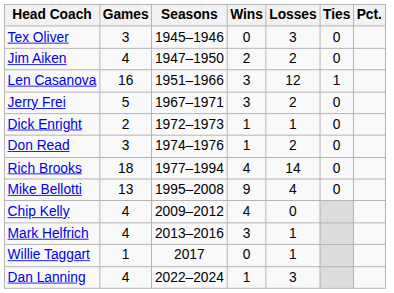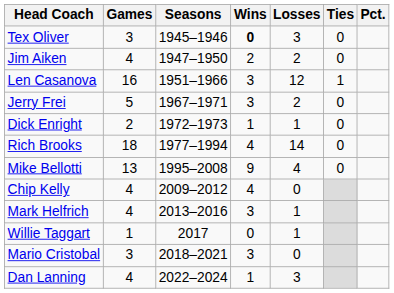 <table class="sortable wikitable" style="text-align:center">
 <tr>
 <th>Head Coach</th>
 <th>Games</th>
 <th>Seasons</th>
 <th>Wins</th>
 <th>Losses</th>
 <th>Ties</th>
 <th>Pct.</th>
 </tr>
 <tr>
 <td align=left><a href='#'>Tex Oliver</a></td>
 <td>3</td>
 <td>1945–1946</td>
-<td>0</td>
+<td><strong>0</strong></td>
 <td>3</td>
 <td>0</td>
 <td></td>
 </tr>
 <tr>
 <td align=left><a href='#'>Jim Aiken</a></td>
 <td>4</td>
 <td>1947–1950</td>
 <td>2</td>
 <td>2</td>
 <td>0</td>
 <td></td>
 </tr>
 <tr>
 <td align=left><a href='#'>Len Casanova</a></td>
 <td>16</td>
 <td>1951–1966</td>
 <td>3</td>
 <td>12</td>
 <td>1</td>
 <td></td>
 </tr>
 <tr>
 <td align=left><a href='#'>Jerry Frei</a></td>
 <td>5</td>
 <td>1967–1971</td>
 <td>3</td>
 <td>2</td>
 <td>0</td>
 <td></td>
 </tr>
 <tr>
 <td align=left><a href='#'>Dick Enright</a></td>
 <td>2</td>
 <td>1972–1973</td>
 <td>1</td>
 <td>1</td>
-<td>0</td>
-<td></td>
-</tr>
-<tr>
-<td align=left><a href='#'>Don Read</a></td>
-<td>3</td>
-<td>1974–1976</td>
-<td>1</td>
-<td>2</td>
 <td>0</td>
 <td></td>
 </tr>
 <tr>
 <td align=left><a href='#'>Rich Brooks</a></td>
 <td>18</td>
 <td>1977–1994</td>
 <td>4</td>
 <td>14</td>
 <td>0</td>
 <td></td>
 </tr>
 <tr>
 <td align=left><a href='#'>Mike Bellotti</a></td>
 <td>13</td>
 <td>1995–2008</td>
 <td>9</td>
 <td>4</td>
 <td>0</td>
 <td> </td>
 </tr>
 <tr>
 <td align=left><a href='#'>Chip Kelly</a></td>
 <td>4</td>
 <td>2009–2012</td>
 <td>4</td>
 <td>0</td>
 <td style="background:#DCDCDC;"> </td>
 <td> </td>
 </tr>
 <tr>
 <td align=left><a href='#'>Mark Helfrich</a></td>
 <td>4</td>
 <td>2013–2016</td>
 <td>3</td>
 <td>1</td>
 <td style="background:#DCDCDC;"> </td>
 <td></td>
 </tr>
 <tr>
 <td align=left><a href='#'>Willie Taggart</a></td>
 <td>1</td>
 <td>2017</td>
 <td>0</td>
 <td>1</td>
 <td style="background:#DCDCDC;"> </td>
 <td></td>
 </tr>
 <tr>
+<td align=left><a href='#'>Mario Cristobal</a></td>
+<td>3</td>
+<td>2018–2021</td>
+<td>3</td>
+<td>0</td>
+<td style="background:#DCDCDC;"> </td>
+<td> </td>
+</tr>
+<tr>
 <td align=left><a href='#'>Dan Lanning</a></td>
 <td>4</td>
 <td>2022–2024</td>
 <td>1</td>
 <td>3</td>
 <td style="background:#DCDCDC;"> </td>
 <td></td>
 </tr>
 </table>
